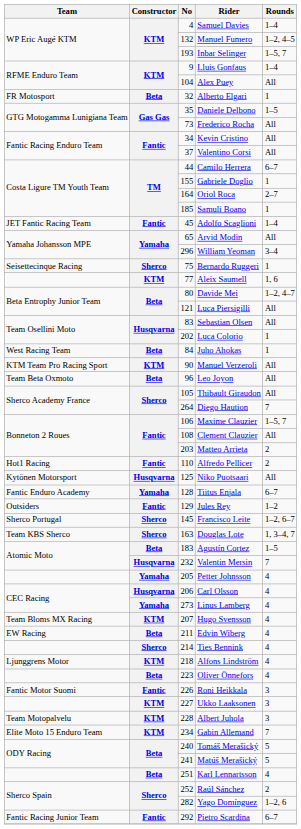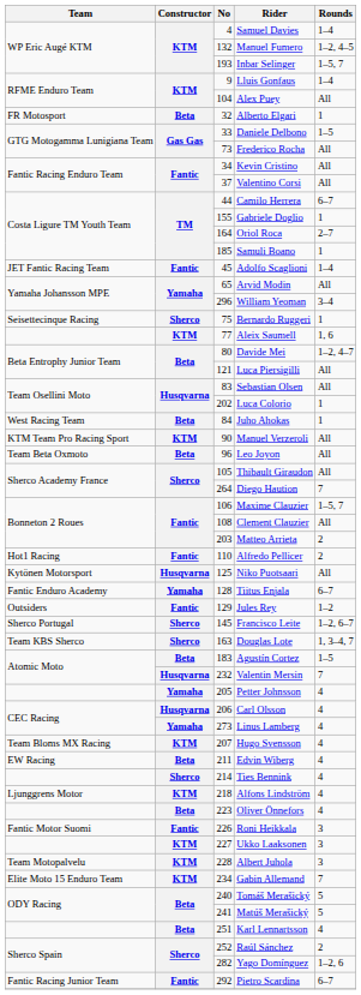 <table class="wikitable" style="font-size: 85%;">
 <tr>
 <th>Team</th>
 <th>Constructor</th>
 <th>No</th>
 <th>Rider</th>
 <th>Rounds</th>
 </tr>
 <tr>
 <td rowspan=3>WP Eric Augé KTM</td>
 <th rowspan=3><a href='#'>KTM</a></th>
 <td align="right">4</td>
 <td> <a href='#'>Samuel Davies</a></td>
 <td>1–4</td>
 </tr>
 <tr>
 <td align="right">132</td>
 <td> <a href='#'>Manuel Fumero</a></td>
 <td>1–2, 4–5</td>
 </tr>
 <tr>
 <td align="right">193</td>
 <td> <a href='#'>Inbar Selinger</a></td>
 <td>1–5, 7</td>
 </tr>
 <tr>
 <td rowspan=2>RFME Enduro Team</td>
 <th rowspan=2><a href='#'>KTM</a></th>
 <td align="right">9</td>
 <td> <a href='#'>Lluis Gonfaus</a></td>
 <td>1–4</td>
 </tr>
 <tr>
 <td align="right">104</td>
 <td> <a href='#'>Alex Puey</a></td>
 <td>All</td>
 </tr>
 <tr>
 <td>FR Motosport</td>
 <th><a href='#'>Beta</a></th>
 <td align="right">32</td>
 <td> <a href='#'>Alberto Elgari</a></td>
 <td>1</td>
 </tr>
 <tr>
 <td rowspan=2>GTG Motogamma Lunigiana Team</td>
 <th rowspan=2><a href='#'>Gas Gas</a></th>
-<td align="right">35</td>
+<td align="right">33</td>
 <td> <a href='#'>Daniele Delbono</a></td>
 <td>1–5</td>
 </tr>
 <tr>
 <td align="right">73</td>
 <td> <a href='#'>Frederico Rocha</a></td>
 <td>All</td>
 </tr>
 <tr>
 <td rowspan=2>Fantic Racing Enduro Team</td>
 <th rowspan=2><a href='#'>Fantic</a></th>
 <td align="right">34</td>
 <td> <a href='#'>Kevin Cristino</a></td>
 <td>All</td>
 </tr>
 <tr>
 <td align="right">37</td>
 <td> <a href='#'>Valentino Corsi</a></td>
 <td>All</td>
 </tr>
 <tr>
 <td rowspan=4>Costa Ligure TM Youth Team</td>
 <th rowspan=4><a href='#'>TM</a></th>
 <td align="right">44</td>
 <td> <a href='#'>Camilo Herrera</a></td>
 <td>6–7</td>
 </tr>
 <tr>
 <td align="right">155</td>
 <td> <a href='#'>Gabriele Doglio</a></td>
 <td>1</td>
 </tr>
 <tr>
 <td align="right">164</td>
 <td> <a href='#'>Oriol Roca</a></td>
 <td>2–7</td>
 </tr>
 <tr>
 <td align="right">185</td>
 <td> <a href='#'>Samuli Boano</a></td>
 <td>1</td>
 </tr>
 <tr>
 <td>JET Fantic Racing Team</td>
 <th><a href='#'>Fantic</a></th>
 <td align="right">45</td>
 <td> <a href='#'>Adolfo Scaglioni</a></td>
 <td>1–4</td>
 </tr>
 <tr>
 <td rowspan=2>Yamaha Johansson MPE</td>
 <th rowspan=2><a href='#'>Yamaha</a></th>
 <td align="right">65</td>
 <td> <a href='#'>Arvid Modin</a></td>
 <td>All</td>
 </tr>
 <tr>
 <td align="right">296</td>
 <td> <a href='#'>William Yeoman</a></td>
 <td>3–4</td>
 </tr>
 <tr>
 <td>Seisettecinque Racing</td>
 <th><a href='#'>Sherco</a></th>
 <td align="right">75</td>
 <td> <a href='#'>Bernardo Ruggeri</a></td>
 <td>1</td>
 </tr>
 <tr>
 <td></td>
 <th><a href='#'>KTM</a></th>
 <td align="right">77</td>
 <td> <a href='#'>Aleix Saumell</a></td>
 <td>1, 6</td>
 </tr>
 <tr>
 <td rowspan=2>Beta Entrophy Junior Team</td>
 <th rowspan=2><a href='#'>Beta</a></th>
 <td align="right">80</td>
 <td> <a href='#'>Davide Mei</a></td>
 <td>1–2, 4–7</td>
 </tr>
 <tr>
 <td align="right">121</td>
 <td> <a href='#'>Luca Piersigilli</a></td>
 <td>All</td>
 </tr>
 <tr>
 <td rowspan=2>Team Osellini Moto</td>
 <th rowspan=2><a href='#'>Husqvarna</a></th>
 <td align="right">83</td>
 <td> <a href='#'>Sebastian Olsen</a></td>
 <td>All</td>
 </tr>
 <tr>
 <td align="right">202</td>
 <td> <a href='#'>Luca Colorio</a></td>
 <td>1</td>
 </tr>
 <tr>
 <td>West Racing Team</td>
 <th><a href='#'>Beta</a></th>
 <td align="right">84</td>
 <td> <a href='#'>Juho Ahokas</a></td>
 <td>1</td>
 </tr>
 <tr>
 <td>KTM Team Pro Racing Sport</td>
 <th><a href='#'>KTM</a></th>
 <td align="right">90</td>
 <td> <a href='#'>Manuel Verzeroli</a></td>
 <td>All</td>
 </tr>
 <tr>
 <td>Team Beta Oxmoto</td>
 <th><a href='#'>Beta</a></th>
 <td align="right">96</td>
 <td> <a href='#'>Leo Joyon</a></td>
 <td>All</td>
 </tr>
 <tr>
 <td rowspan=2>Sherco Academy France</td>
 <th rowspan=2><a href='#'>Sherco</a></th>
 <td align="right">105</td>
 <td> <a href='#'>Thibault Giraudon</a></td>
 <td>All</td>
 </tr>
 <tr>
 <td align="right">264</td>
 <td> <a href='#'>Diego Haution</a></td>
 <td>7</td>
 </tr>
 <tr>
 <td rowspan=3>Bonneton 2 Roues</td>
 <th rowspan=3><a href='#'>Fantic</a></th>
 <td align="right">106</td>
 <td> <a href='#'>Maxime Clauzier</a></td>
 <td>1–5, 7</td>
 </tr>
 <tr>
 <td align="right">108</td>
 <td> <a href='#'>Clement Clauzier</a></td>
 <td>All</td>
 </tr>
 <tr>
 <td align="right">203</td>
 <td> <a href='#'>Matteo Arrieta</a></td>
 <td>2</td>
 </tr>
 <tr>
 <td>Hot1 Racing</td>
 <th><a href='#'>Fantic</a></th>
 <td align="right">110</td>
 <td> <a href='#'>Alfredo Pellicer</a></td>
 <td>2</td>
 </tr>
 <tr>
 <td>Kytönen Motorsport</td>
 <th><a href='#'>Husqvarna</a></th>
 <td align="right">125</td>
 <td> <a href='#'>Niko Puotsaari</a></td>
 <td>All</td>
 </tr>
 <tr>
 <td>Fantic Enduro Academy</td>
 <th><a href='#'>Yamaha</a></th>
 <td align="right">128</td>
 <td> <a href='#'>Tiitus Enjala</a></td>
 <td>6–7</td>
 </tr>
 <tr>
 <td>Outsiders</td>
 <th><a href='#'>Fantic</a></th>
 <td align="right">129</td>
 <td> <a href='#'>Jules Rey</a></td>
 <td>1–2</td>
 </tr>
 <tr>
 <td>Sherco Portugal</td>
 <th><a href='#'>Sherco</a></th>
 <td align="right">145</td>
 <td> <a href='#'>Francisco Leite</a></td>
 <td>1–2, 6–7</td>
 </tr>
 <tr>
 <td>Team KBS Sherco</td>
 <th><a href='#'>Sherco</a></th>
 <td align="right">163</td>
 <td> <a href='#'>Douglas Lote</a></td>
 <td>1, 3–4, 7</td>
 </tr>
 <tr>
 <td rowspan=2>Atomic Moto</td>
 <th><a href='#'>Beta</a></th>
 <td align="right">183</td>
 <td> <a href='#'>Agustín Cortez</a></td>
 <td>1–5</td>
 </tr>
 <tr>
 <th><a href='#'>Husqvarna</a></th>
 <td align="right">232</td>
 <td> <a href='#'>Valentin Mersin</a></td>
 <td>7</td>
 </tr>
 <tr>
 <td></td>
 <th><a href='#'>Yamaha</a></th>
 <td align="right">205</td>
 <td> <a href='#'>Petter Johnsson</a></td>
 <td>4</td>
 </tr>
 <tr>
 <td rowspan=2>CEC Racing</td>
 <th><a href='#'>Husqvarna</a></th>
 <td align="right">206</td>
 <td> <a href='#'>Carl Olsson</a></td>
 <td>4</td>
 </tr>
 <tr>
 <th><a href='#'>Yamaha</a></th>
 <td align="right">273</td>
 <td> <a href='#'>Linus Lamberg</a></td>
 <td>4</td>
 </tr>
 <tr>
 <td>Team Bloms MX Racing</td>
 <th><a href='#'>KTM</a></th>
 <td align="right">207</td>
 <td> <a href='#'>Hugo Svensson</a></td>
 <td>4</td>
 </tr>
 <tr>
 <td>EW Racing</td>
 <th><a href='#'>Beta</a></th>
 <td align="right">211</td>
 <td> <a href='#'>Edvin Wiberg</a></td>
 <td>4</td>
 </tr>
 <tr>
 <td></td>
 <th><a href='#'>Sherco</a></th>
 <td align="right">214</td>
 <td> <a href='#'>Ties Bennink</a></td>
 <td>4</td>
 </tr>
 <tr>
 <td>Ljunggrens Motor</td>
 <th><a href='#'>KTM</a></th>
 <td align="right">218</td>
 <td> <a href='#'>Alfons Lindström</a></td>
 <td>4</td>
 </tr>
 <tr>
 <td></td>
 <th><a href='#'>Beta</a></th>
 <td align="right">223</td>
 <td> <a href='#'>Oliver Önnefors</a></td>
 <td>4</td>
 </tr>
 <tr>
 <td>Fantic Motor Suomi</td>
 <th><a href='#'>Fantic</a></th>
 <td align="right">226</td>
 <td> <a href='#'>Roni Heikkala</a></td>
 <td>3</td>
 </tr>
 <tr>
 <td></td>
 <th><a href='#'>KTM</a></th>
 <td align="right">227</td>
 <td> <a href='#'>Ukko Laaksonen</a></td>
 <td>3</td>
 </tr>
 <tr>
 <td>Team Motopalvelu</td>
 <th><a href='#'>KTM</a></th>
 <td align="right">228</td>
 <td> <a href='#'>Albert Juhola</a></td>
 <td>3</td>
 </tr>
 <tr>
 <td>Elite Moto 15 Enduro Team</td>
 <th><a href='#'>KTM</a></th>
 <td align="right">234</td>
 <td> <a href='#'>Gabin Allemand</a></td>
 <td>7</td>
 </tr>
 <tr>
 <td rowspan=2>ODY Racing</td>
 <th rowspan=2><a href='#'>Beta</a></th>
 <td align="right">240</td>
 <td> <a href='#'>Tomáš Merašický</a></td>
 <td>5</td>
 </tr>
 <tr>
 <td align="right">241</td>
 <td> <a href='#'>Matúš Merašický</a></td>
 <td>5</td>
 </tr>
 <tr>
 <td></td>
 <th><a href='#'>Beta</a></th>
 <td align="right">251</td>
 <td> <a href='#'>Karl Lennartsson</a></td>
 <td>4</td>
 </tr>
 <tr>
 <td rowspan=2>Sherco Spain</td>
 <th rowspan=2><a href='#'>Sherco</a></th>
 <td align="right">252</td>
 <td> <a href='#'>Raúl Sánchez</a></td>
 <td>2</td>
 </tr>
 <tr>
 <td align="right">282</td>
 <td> <a href='#'>Yago Domínguez</a></td>
 <td>1–2, 6</td>
 </tr>
 <tr>
 <td>Fantic Racing Junior Team</td>
 <th><a href='#'>Fantic</a></th>
 <td align="right">292</td>
 <td> <a href='#'>Pietro Scardina</a></td>
 <td>6–7</td>
 </tr>
 <tr>
 </tr>
 </table>
